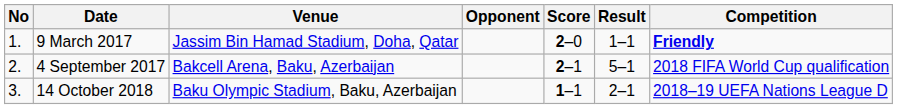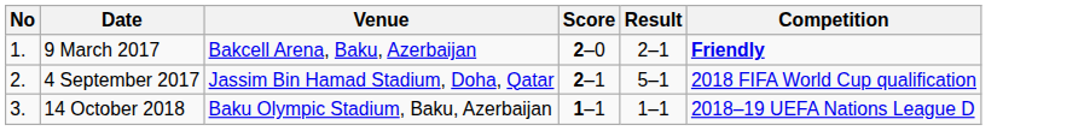 <table class="wikitable" style="font-size:85%;">
 <tr>
 <th>No</th>
 <th>Date</th>
 <th>Venue</th>
-<th>Opponent</th>
 <th>Score</th>
 <th>Result</th>
 <th>Competition</th>
 </tr>
 <tr>
 <td>1.</td>
 <td>9 March 2017</td>
-<td><a href='#'>Jassim Bin Hamad Stadium</a>, <a href='#'>Doha</a>, <a href='#'>Qatar</a></td>
-<td></td>
+<td><a href='#'>Bakcell Arena</a>, <a href='#'>Baku</a>, <a href='#'>Azerbaijan</a></td>
 <td align=center><strong>2</strong>–0</td>
-<td align=center>1–1</td>
+<td align=center>2–1</td>
 <td><strong><a href='#'>Friendly</a></strong></td>
 </tr>
 <tr>
 <td>2.</td>
 <td>4 September 2017</td>
-<td><a href='#'>Bakcell Arena</a>, <a href='#'>Baku</a>, <a href='#'>Azerbaijan</a></td>
-<td></td>
+<td><a href='#'>Jassim Bin Hamad Stadium</a>, <a href='#'>Doha</a>, <a href='#'>Qatar</a></td>
 <td align=center><strong>2</strong>–1</td>
 <td align=center>5–1</td>
 <td><a href='#'>2018 FIFA World Cup qualification</a></td>
 </tr>
 <tr>
 <td>3.</td>
 <td>14 October 2018</td>
 <td><a href='#'>Baku Olympic Stadium</a>, Baku, Azerbaijan</td>
-<td></td>
 <td align=center><strong>1</strong>–1</td>
-<td align=center>2–1</td>
+<td align=center>1–1</td>
 <td><a href='#'>2018–19 UEFA Nations League D</a></td>
 </tr>
 </table>
